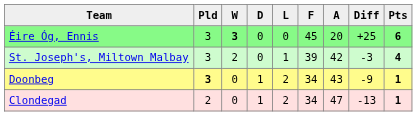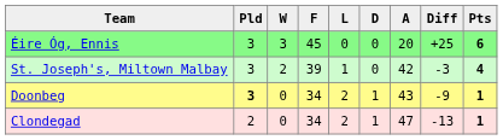 <table style=border-collapse:collapse border=1 cellspacing=0 cellpadding=5>
 <tr align=center bgcolor=#efefef>
 <th width=220>Team</th>
 <th width=20>Pld</th>
 <th width=20>W</th>
+<th width=20>F</th>
+<th width=20>L</th>
 <th width=20>D</th>
-<th width=20>L</th>
-<th width=20>F</th>
 <th width=20>A</th>
 <th width=20>Diff</th>
 <th width=20>Pts</th>
 </tr>
 <tr align=center style="background:#87FA87;">
 <td style="text-align:left;"> <a href='#'>Éire Óg, Ennis</a></td>
 <td>3</td>
-<td><strong>3</strong></td>
+<td>3</td>
+<td>45</td>
 <td>0</td>
 <td>0</td>
-<td>45</td>
 <td>20</td>
 <td>+25</td>
 <td><strong>6</strong></td>
 </tr>
 <tr align=center style="background:#CEFCCE;">
 <td style="text-align:left;"> <a href='#'>St. Joseph's, Miltown Malbay</a></td>
 <td>3</td>
 <td>2</td>
+<td>39</td>
+<td>1</td>
 <td>0</td>
-<td>1</td>
-<td>39</td>
 <td>42</td>
 <td>-3</td>
 <td><strong>4</strong></td>
 </tr>
 <tr align=center style="background:#FFFC8C;">
 <td style="text-align:left;"> <a href='#'>Doonbeg</a></td>
 <td><strong>3</strong></td>
 <td>0</td>
+<td>34</td>
+<td>2</td>
 <td>1</td>
-<td>2</td>
-<td>34</td>
 <td>43</td>
 <td>-9</td>
 <td><strong>1</strong></td>
 </tr>
 <tr align=center style="background:#FFE0E0;">
 <td style="text-align:left;"> <a href='#'>Clondegad</a></td>
 <td>2</td>
 <td>0</td>
+<td>34</td>
+<td>2</td>
 <td>1</td>
-<td>2</td>
-<td>34</td>
 <td>47</td>
 <td>-13</td>
 <td><strong>1</strong></td>
 </tr>
 </table>
